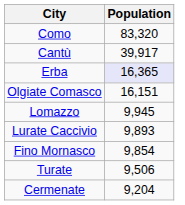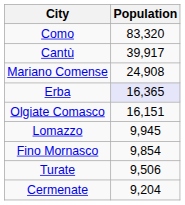 <table class="wikitable" style="text-align:center">
 <tr>
 <th>City</th>
 <th>Population</th>
 </tr>
 <tr>
 <td><a href='#'>Como</a></td>
 <td>83,320</td>
 </tr>
 <tr>
 <td><a href='#'>Cantù</a></td>
 <td>39,917</td>
 </tr>
 <tr>
+<td><a href='#'>Mariano Comense</a></td>
+<td>24,908</td>
+</tr>
+<tr>
 <td><a href='#'>Erba</a></td>
 <td style="background: lavender;">16,365</td>
 </tr>
 <tr>
 <td><a href='#'>Olgiate Comasco</a></td>
 <td>16,151</td>
 </tr>
 <tr>
 <td><a href='#'>Lomazzo</a></td>
 <td>9,945</td>
-</tr>
-<tr>
-<td><a href='#'>Lurate Caccivio</a></td>
-<td>9,893</td>
 </tr>
 <tr>
 <td><a href='#'>Fino Mornasco</a></td>
 <td>9,854</td>
 </tr>
 <tr>
 <td><a href='#'>Turate</a></td>
 <td>9,506</td>
 </tr>
 <tr>
 <td><a href='#'>Cermenate</a></td>
 <td>9,204</td>
 </tr>
 </table>
